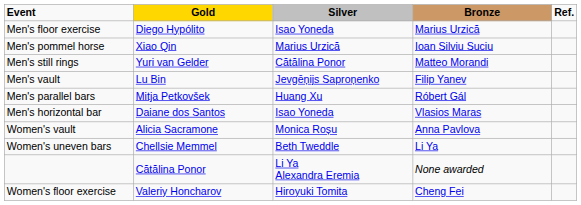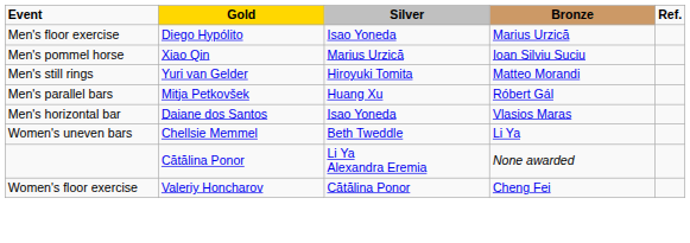 <table class="wikitable">
 <tr>
 <td style="width:12em;"><strong>Event</strong></td>
 <td style="text-align:center; background:gold; width:13em;"><strong>Gold</strong></td>
 <td style="text-align:center; background:silver; width:13em;"><strong>Silver</strong></td>
 <td style="text-align:center; background:#c96; width:13em;"><strong>Bronze</strong></td>
 <td style="width:1em;"><strong>Ref.</strong></td>
 </tr>
 <tr>
 <td>Men's floor exercise</td>
 <td> <a href='#'>Diego Hypólito</a></td>
 <td> <a href='#'>Isao Yoneda</a></td>
 <td> <a href='#'>Marius Urzică</a></td>
 <td></td>
 </tr>
 <tr>
 <td>Men's pommel horse</td>
 <td> <a href='#'>Xiao Qin</a></td>
 <td> <a href='#'>Marius Urzică</a></td>
 <td> <a href='#'>Ioan Silviu Suciu</a></td>
 <td></td>
 </tr>
 <tr>
 <td>Men's still rings</td>
 <td> <a href='#'>Yuri van Gelder</a></td>
-<td> <a href='#'>Cătălina Ponor</a></td>
+<td> <a href='#'>Hiroyuki Tomita</a></td>
 <td> <a href='#'>Matteo Morandi</a></td>
-<td></td>
-</tr>
-<tr>
-<td>Men's vault</td>
-<td> <a href='#'>Lu Bin</a></td>
-<td> <a href='#'>Jevgēņijs Saproņenko</a></td>
-<td> <a href='#'>Filip Yanev</a></td>
 <td></td>
 </tr>
 <tr>
 <td>Men's parallel bars</td>
 <td> <a href='#'>Mitja Petkovšek</a></td>
 <td> <a href='#'>Huang Xu</a></td>
 <td> <a href='#'>Róbert Gál</a></td>
 <td></td>
 </tr>
 <tr>
 <td>Men's horizontal bar</td>
 <td> <a href='#'>Daiane dos Santos</a></td>
 <td> <a href='#'>Isao Yoneda</a></td>
 <td> <a href='#'>Vlasios Maras</a></td>
-<td></td>
-</tr>
-<tr>
-<td>Women's vault</td>
-<td> <a href='#'>Alicia Sacramone</a></td>
-<td> <a href='#'>Monica Roșu</a></td>
-<td> <a href='#'>Anna Pavlova</a></td>
 <td></td>
 </tr>
 <tr>
 <td>Women's uneven bars</td>
 <td> <a href='#'>Chellsie Memmel</a></td>
 <td> <a href='#'>Beth Tweddle</a></td>
 <td> <a href='#'>Li Ya</a></td>
 <td></td>
 </tr>
 <tr>
 <td></td>
 <td> <a href='#'>Cătălina Ponor</a></td>
 <td> <a href='#'>Li Ya</a> <br>  <a href='#'>Alexandra Eremia</a></td>
 <td><em>None awarded</em></td>
 <td></td>
 </tr>
 <tr>
 <td>Women's floor exercise</td>
 <td> <a href='#'>Valeriy Honcharov</a></td>
-<td> <a href='#'>Hiroyuki Tomita</a></td>
+<td> <a href='#'>Cătălina Ponor</a></td>
 <td> <a href='#'>Cheng Fei</a></td>
 <td></td>
 </tr>
 </table>
